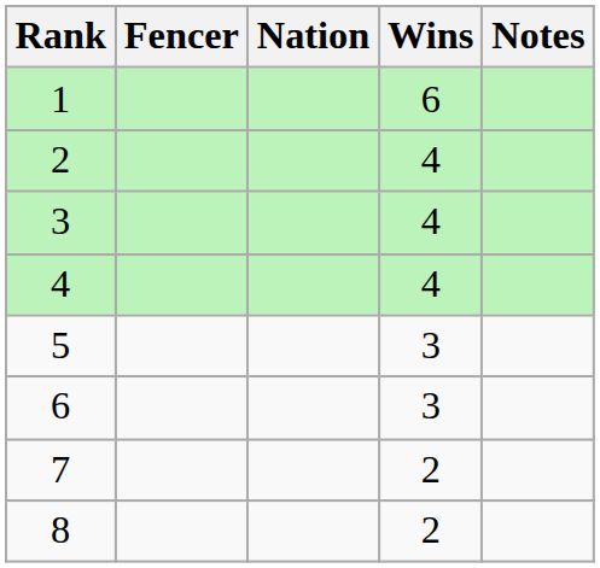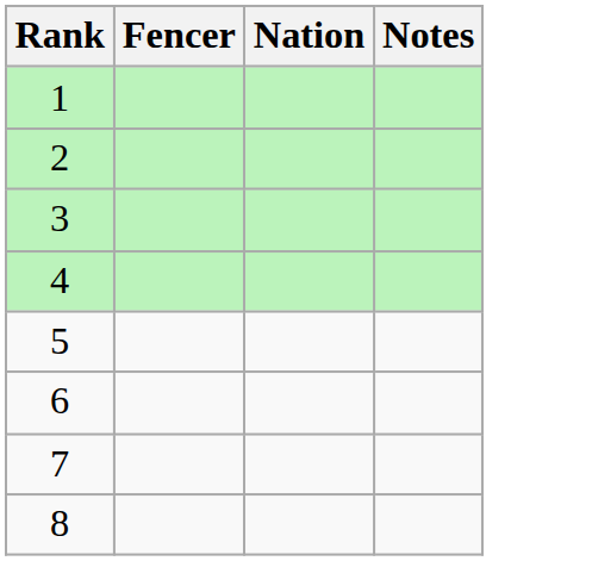 <table class="wikitable sortable" style="text-align:center">
 <tr>
 <th>Rank</th>
 <th>Fencer</th>
 <th>Nation</th>
-<th>Wins</th>
 <th>Notes</th>
 </tr>
 <tr bgcolor=bbf3bb>
 <td>1</td>
 <td align=left></td>
 <td align=left></td>
-<td>6</td>
 <td></td>
 </tr>
 <tr bgcolor=bbf3bb>
 <td>2</td>
 <td align=left></td>
 <td align=left></td>
-<td>4</td>
 <td></td>
 </tr>
 <tr bgcolor=bbf3bb>
 <td>3</td>
 <td align=left></td>
 <td align=left></td>
-<td>4</td>
 <td></td>
 </tr>
 <tr bgcolor=bbf3bb>
 <td>4</td>
 <td align=left></td>
 <td align=left></td>
-<td>4</td>
 <td></td>
 </tr>
 <tr>
 <td>5</td>
 <td align=left></td>
 <td align=left></td>
-<td>3</td>
 <td></td>
 </tr>
 <tr>
 <td>6</td>
 <td align=left></td>
 <td align=left></td>
-<td>3</td>
 <td></td>
 </tr>
 <tr>
 <td>7</td>
 <td align=left></td>
 <td align=left></td>
-<td>2</td>
 <td></td>
 </tr>
 <tr>
 <td>8</td>
 <td align=left></td>
 <td align=left></td>
-<td>2</td>
 <td></td>
 </tr>
 </table>
